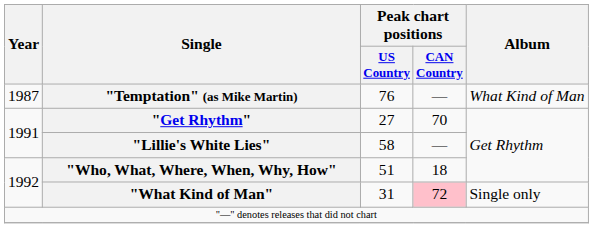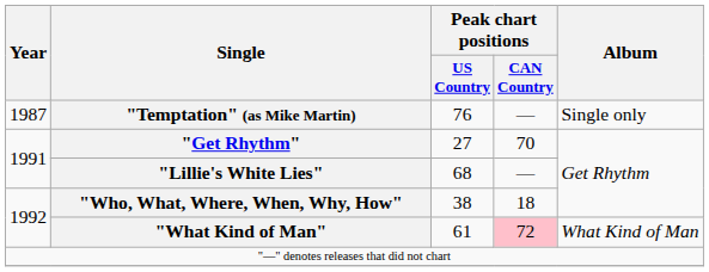 <table class="wikitable plainrowheaders" style="text-align:center;">
 <tr>
 <th rowspan="2">Year</th>
 <th rowspan="2" style="width:20em;">Single</th>
 <th colspan="2">Peak chart<br>positions</th>
 <th rowspan="2">Album</th>
 </tr>
 <tr style="font-size:smaller;">
 <th width="45"><a href='#'>US Country</a></th>
 <th width="45"><a href='#'>CAN Country</a></th>
 </tr>
 <tr>
 <td>1987</td>
 <th scope="row">"Temptation" <small>(as Mike Martin)</small></th>
 <td>76</td>
 <td>—</td>
-<td align="left"><em>What Kind of Man</em></td>
+<td align="left">Single only</td>
 </tr>
 <tr>
 <td rowspan="2">1991</td>
 <th scope="row">"<a href='#'>Get Rhythm</a>"</th>
 <td>27</td>
 <td>70</td>
 <td align="left" rowspan="3"><em>Get Rhythm</em></td>
 </tr>
 <tr>
 <th scope="row">"Lillie's White Lies"</th>
-<td>58</td>
+<td>68</td>
 <td>—</td>
 </tr>
 <tr>
 <td rowspan="2">1992</td>
 <th scope="row">"Who, What, Where, When, Why, How"</th>
-<td>51</td>
+<td>38</td>
 <td>18</td>
 </tr>
 <tr>
 <th scope="row">"What Kind of Man"</th>
-<td>31</td>
+<td>61</td>
 <td style="background: pink;">72</td>
-<td align="left">Single only</td>
+<td align="left"><em>What Kind of Man</em></td>
 </tr>
 <tr>
 <td colspan="5" style="font-size:8pt">"—" denotes releases that did not chart</td>
 </tr>
 <tr>
 </tr>
 </table>
